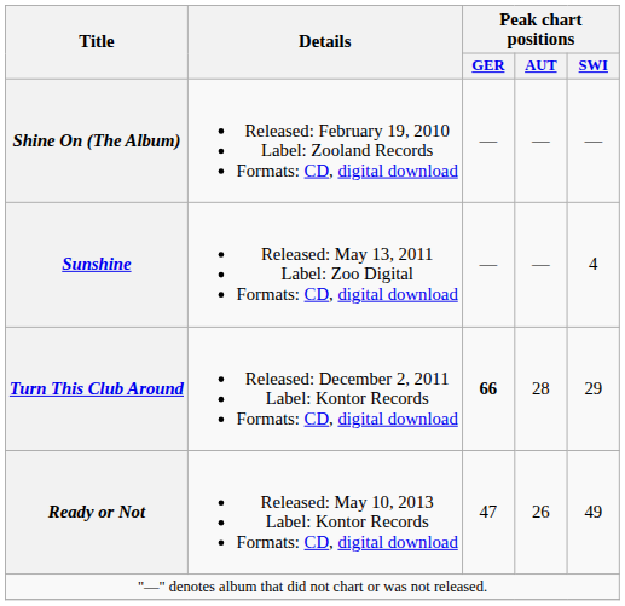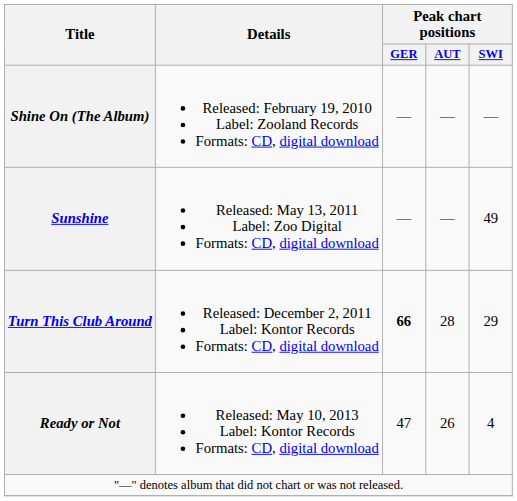 <table class="wikitable plainrowheaders" style="text-align:center;">
 <tr>
 <th scope="col" rowspan="2">Title</th>
 <th scope="col" rowspan="2">Details</th>
 <th scope="col" colspan="3">Peak chart positions</th>
 </tr>
 <tr>
 <th scope="col" style="width:3em;font-size:85%;"><a href='#'>GER</a><br></th>
 <th scope="col" style="width:3em;font-size:85%;"><a href='#'>AUT</a><br></th>
 <th scope="col" style="width:3em;font-size:85%;"><a href='#'>SWI</a><br></th>
 </tr>
 <tr>
 <th scope="row"><em>Shine On (The Album)</em></th>
 <td><br><ul><li>Released: February 19, 2010</li><li>Label: Zooland Records</li><li>Formats: <a href='#'>CD</a>, <a href='#'>digital download</a></li></ul></td>
 <td>—</td>
 <td>—</td>
 <td>—</td>
 </tr>
 <tr>
 <th scope="row"><em><a href='#'>Sunshine</a></em></th>
 <td><br><ul><li>Released: May 13, 2011</li><li>Label: Zoo Digital</li><li>Formats: <a href='#'>CD</a>, <a href='#'>digital download</a></li></ul></td>
 <td>—</td>
 <td>—</td>
-<td>4</td>
+<td>49</td>
 </tr>
 <tr>
 <th scope="row"><em><a href='#'>Turn This Club Around</a></em></th>
 <td><br><ul><li>Released: December 2, 2011</li><li>Label: Kontor Records</li><li>Formats: <a href='#'>CD</a>, <a href='#'>digital download</a></li></ul></td>
 <td><strong>66</strong></td>
 <td>28</td>
 <td>29</td>
 </tr>
 <tr>
 <th scope="row"><em>Ready or Not</em></th>
 <td><br><ul><li>Released: May 10, 2013</li><li>Label: Kontor Records</li><li>Formats: <a href='#'>CD</a>, <a href='#'>digital download</a></li></ul></td>
 <td>47</td>
 <td>26</td>
-<td>49</td>
+<td>4</td>
 </tr>
 <tr>
 <td colspan="18" style="font-size:85%">"—" denotes album that did not chart or was not released.</td>
 </tr>
 <tr>
 </tr>
 </table>
